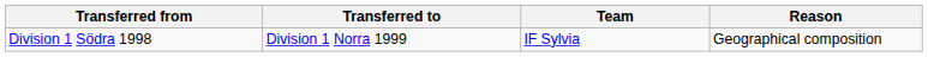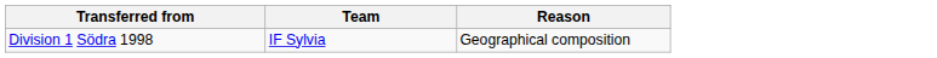 <table class="wikitable" style="text-align: left">
 <tr>
 <th style="width: 275px;">Transferred from</th>
-<th style="width: 275px;">Transferred to</th>
 <th style="width: 200px;">Team</th>
 <th style="width: 225px;">Reason</th>
 </tr>
 <tr>
 <td><a href='#'>Division 1</a> <a href='#'>Södra</a> 1998</td>
-<td><a href='#'>Division 1</a> <a href='#'>Norra</a> 1999</td>
 <td><a href='#'>IF Sylvia</a></td>
 <td>Geographical composition</td>
 </tr>
 </table>
